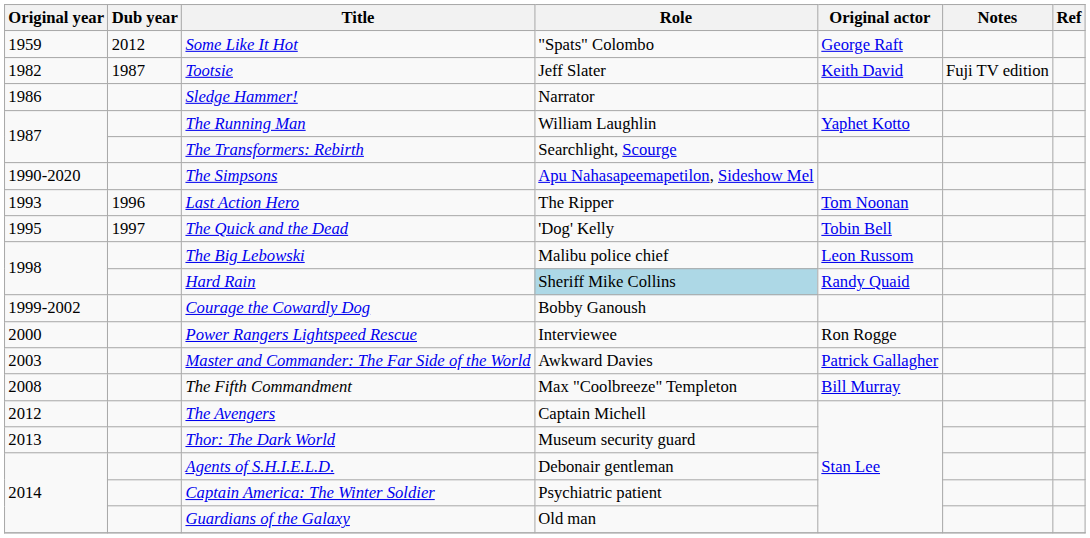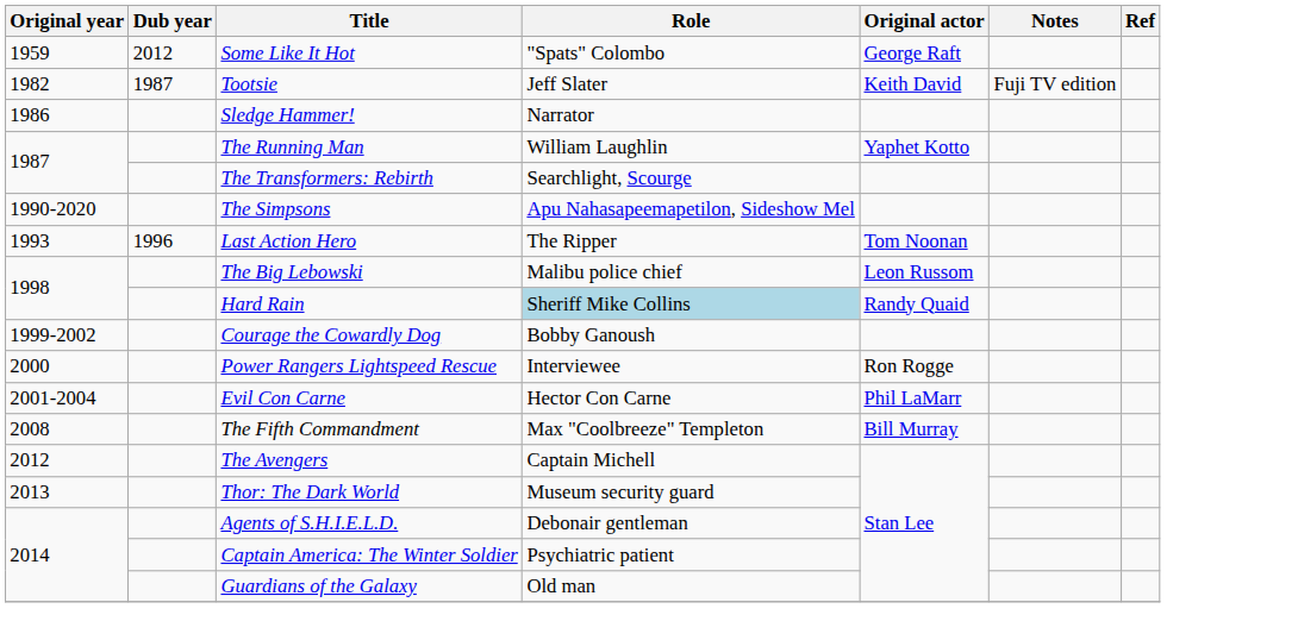 <table class="wikitable sortable">
 <tr>
 <th>Original year</th>
 <th>Dub year</th>
 <th>Title</th>
 <th>Role</th>
 <th>Original actor</th>
 <th>Notes</th>
 <th>Ref</th>
 </tr>
 <tr>
 <td>1959</td>
 <td>2012</td>
 <td><em><a href='#'>Some Like It Hot</a></em></td>
 <td>"Spats" Colombo</td>
 <td><a href='#'>George Raft</a></td>
 <td></td>
 <td></td>
 </tr>
 <tr>
 <td>1982</td>
 <td>1987</td>
 <td><em><a href='#'>Tootsie</a></em></td>
 <td>Jeff Slater</td>
 <td><a href='#'>Keith David</a></td>
 <td>Fuji TV edition</td>
 <td></td>
 </tr>
 <tr>
 <td>1986</td>
 <td></td>
 <td><em><a href='#'>Sledge Hammer!</a></em></td>
 <td>Narrator</td>
 <td></td>
 <td></td>
 <td></td>
 </tr>
 <tr>
 <td rowspan="2">1987</td>
 <td></td>
 <td><em><a href='#'>The Running Man</a></em></td>
 <td>William Laughlin</td>
 <td><a href='#'>Yaphet Kotto</a></td>
 <td></td>
 <td></td>
 </tr>
 <tr>
 <td></td>
 <td><em><a href='#'>The Transformers: Rebirth</a></em></td>
 <td>Searchlight, <a href='#'>Scourge</a></td>
 <td></td>
 <td></td>
 </tr>
 <tr>
 <td>1990-2020</td>
 <td></td>
 <td><em><a href='#'>The Simpsons</a></em></td>
 <td><a href='#'>Apu Nahasapeemapetilon</a>, <a href='#'>Sideshow Mel</a></td>
 <td></td>
 <td></td>
 <td></td>
 </tr>
 <tr>
 <td>1993</td>
 <td>1996</td>
 <td><em><a href='#'>Last Action Hero</a></em></td>
 <td>The Ripper</td>
 <td><a href='#'>Tom Noonan</a></td>
 <td></td>
 <td></td>
 </tr>
 <tr>
-<td>1995</td>
-<td>1997</td>
-<td><em><a href='#'>The Quick and the Dead</a></em></td>
-<td>'Dog' Kelly</td>
-<td><a href='#'>Tobin Bell</a></td>
-<td></td>
-<td></td>
-</tr>
-<tr>
 <td rowspan="2">1998</td>
 <td></td>
 <td><em><a href='#'>The Big Lebowski</a></em></td>
 <td>Malibu police chief</td>
 <td><a href='#'>Leon Russom</a></td>
 <td></td>
 <td></td>
 </tr>
 <tr>
 <td></td>
 <td><em><a href='#'>Hard Rain</a></em></td>
 <td style="background: lightblue;">Sheriff Mike Collins</td>
 <td><a href='#'>Randy Quaid</a></td>
 <td></td>
 <td></td>
 </tr>
 <tr>
 <td>1999-2002</td>
 <td></td>
 <td><em><a href='#'>Courage the Cowardly Dog</a></em></td>
 <td>Bobby Ganoush</td>
 <td></td>
 <td></td>
 <td></td>
 </tr>
 <tr>
 <td>2000</td>
 <td></td>
 <td><em><a href='#'>Power Rangers Lightspeed Rescue</a></em></td>
 <td>Interviewee</td>
 <td>Ron Rogge</td>
 <td></td>
 <td></td>
 </tr>
 <tr>
-<td>2003</td>
+<td>2001-2004</td>
 <td></td>
-<td><em><a href='#'>Master and Commander: The Far Side of the World</a></em></td>
-<td>Awkward Davies</td>
-<td><a href='#'>Patrick Gallagher</a></td>
+<td><em><a href='#'>Evil Con Carne</a></em></td>
+<td>Hector Con Carne</td>
+<td><a href='#'>Phil LaMarr</a></td>
 <td></td>
 <td></td>
 </tr>
 <tr>
 <td>2008</td>
 <td></td>
 <td><em>The Fifth Commandment</em></td>
 <td>Max "Coolbreeze" Templeton</td>
 <td><a href='#'>Bill Murray</a></td>
 <td></td>
 <td></td>
 </tr>
 <tr>
 <td>2012</td>
 <td></td>
 <td><em><a href='#'>The Avengers</a></em></td>
 <td>Captain Michell</td>
 <td rowspan="5"><a href='#'>Stan Lee</a></td>
 <td></td>
 <td></td>
 </tr>
 <tr>
 <td>2013</td>
 <td></td>
 <td><em><a href='#'>Thor: The Dark World</a></em></td>
 <td>Museum security guard</td>
 <td></td>
 <td></td>
 </tr>
 <tr>
 <td rowspan="3">2014</td>
 <td></td>
 <td><em><a href='#'>Agents of S.H.I.E.L.D.</a></em></td>
 <td>Debonair gentleman</td>
 <td></td>
 <td></td>
 </tr>
 <tr>
 <td></td>
 <td><em><a href='#'>Captain America: The Winter Soldier</a></em></td>
 <td>Psychiatric patient</td>
 <td></td>
 <td></td>
 </tr>
 <tr>
 <td></td>
 <td><em><a href='#'>Guardians of the Galaxy</a></em></td>
 <td>Old man</td>
 <td></td>
 <td></td>
 </tr>
 <tr>
 </tr>
 </table>
